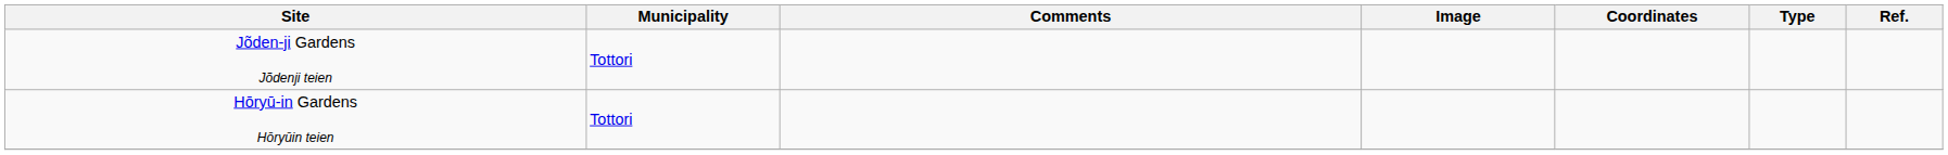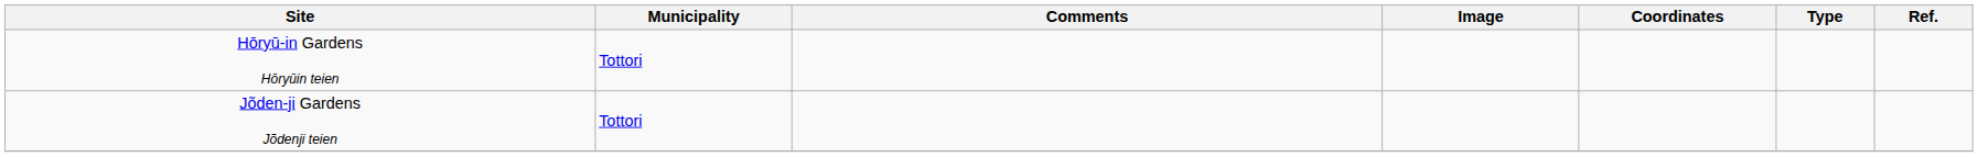 <table class="wikitable sortable"  style="width:100%;">
 <tr>
 <th width="30%" align="left">Site</th>
 <th width="10%" align="left">Municipality</th>
 <th width="30%" align="left" class="unsortable">Comments</th>
 <th width="10%" align="left"  class="unsortable">Image</th>
 <th width="10%" align="left" class="unsortable">Coordinates</th>
 <th width="5%" align="left">Type</th>
 <th width="5%" align="left"  class="unsortable">Ref.</th>
 </tr>
 <tr>
-<td align="center"><a href='#'>Jõden-ji</a> Gardens<br><br><small><em>Jõdenji teien</em></small></td>
+<td align="center"><a href='#'>Hōryū-in</a> Gardens<br><br><small><em>Hōryūin teien</em></small></td>
 <td><a href='#'>Tottori</a></td>
 <td></td>
 <td></td>
 <td></td>
 <td></td>
 <td></td>
 </tr>
 <tr>
-<td align="center"><a href='#'>Hōryū-in</a> Gardens<br><br><small><em>Hōryūin teien</em></small></td>
+<td align="center"><a href='#'>Jõden-ji</a> Gardens<br><br><small><em>Jõdenji teien</em></small></td>
 <td><a href='#'>Tottori</a></td>
 <td></td>
 <td></td>
 <td></td>
 <td></td>
 <td></td>
 </tr>
 <tr>
 </tr>
 </table>
